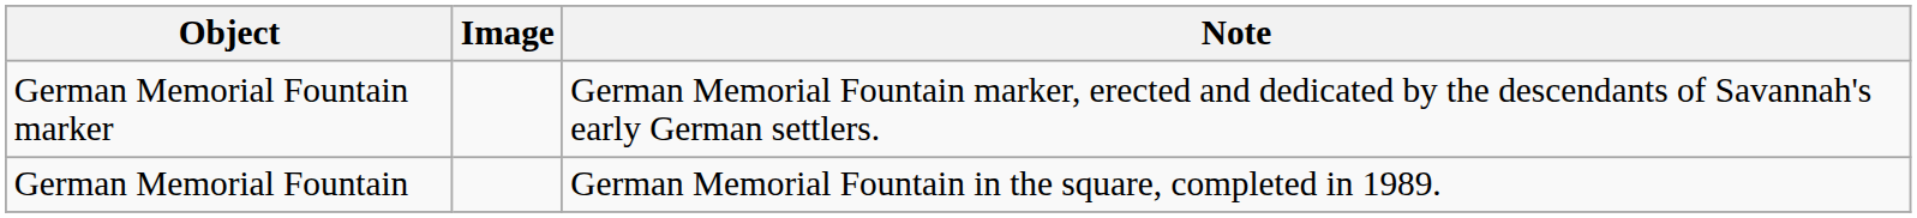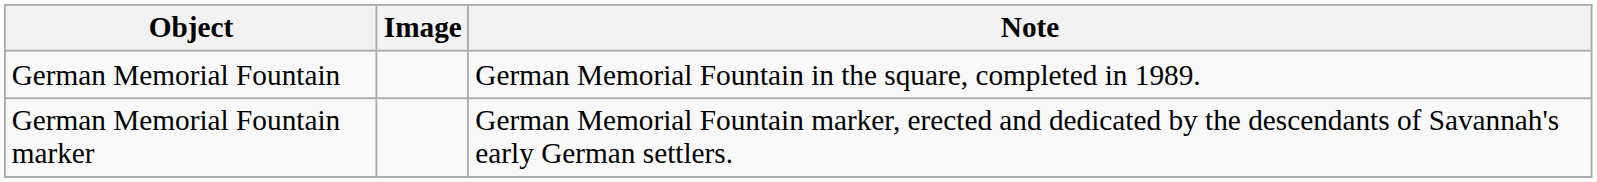 <table class="wikitable">
 <tr>
 <th>Object</th>
 <th>Image</th>
 <th>Note</th>
 </tr>
 <tr>
+<td>German Memorial Fountain</td>
+<td></td>
+<td>German Memorial Fountain in the square, completed in 1989.</td>
+</tr>
+<tr>
 <td>German Memorial Fountain marker</td>
 <td></td>
 <td>German Memorial Fountain marker, erected and dedicated by the descendants of Savannah's early German settlers.</td>
 </tr>
-<tr>
-<td>German Memorial Fountain</td>
-<td></td>
-<td>German Memorial Fountain in the square, completed in 1989.</td>
-</tr>
 </table>
